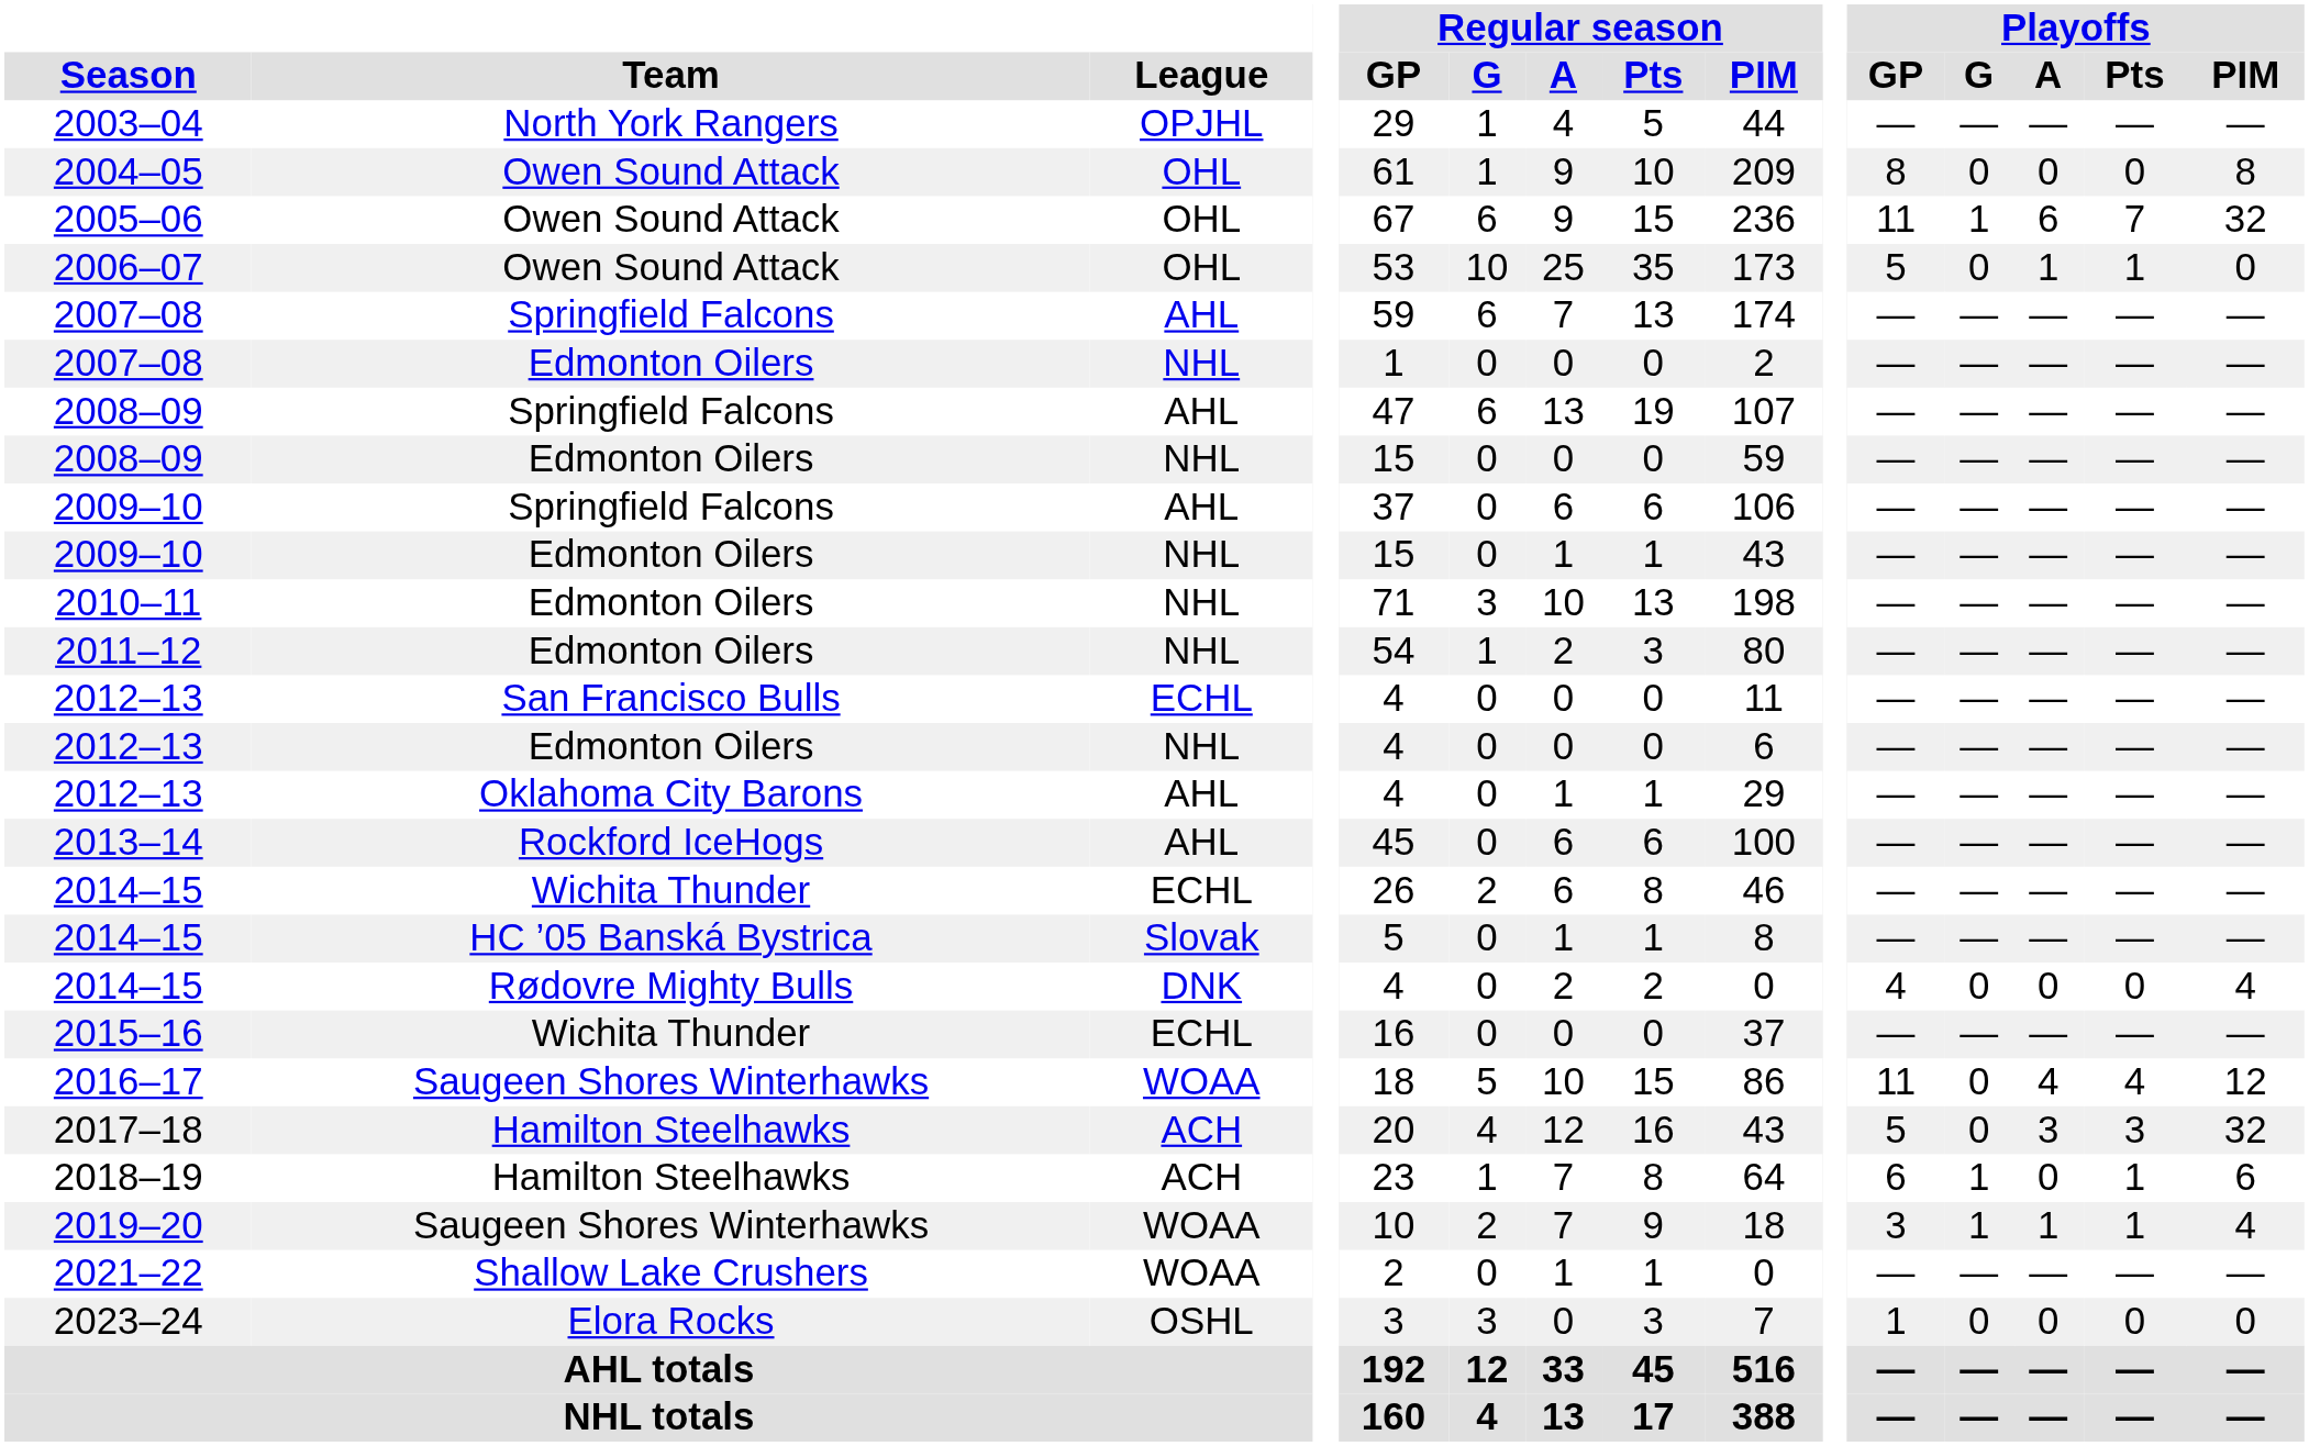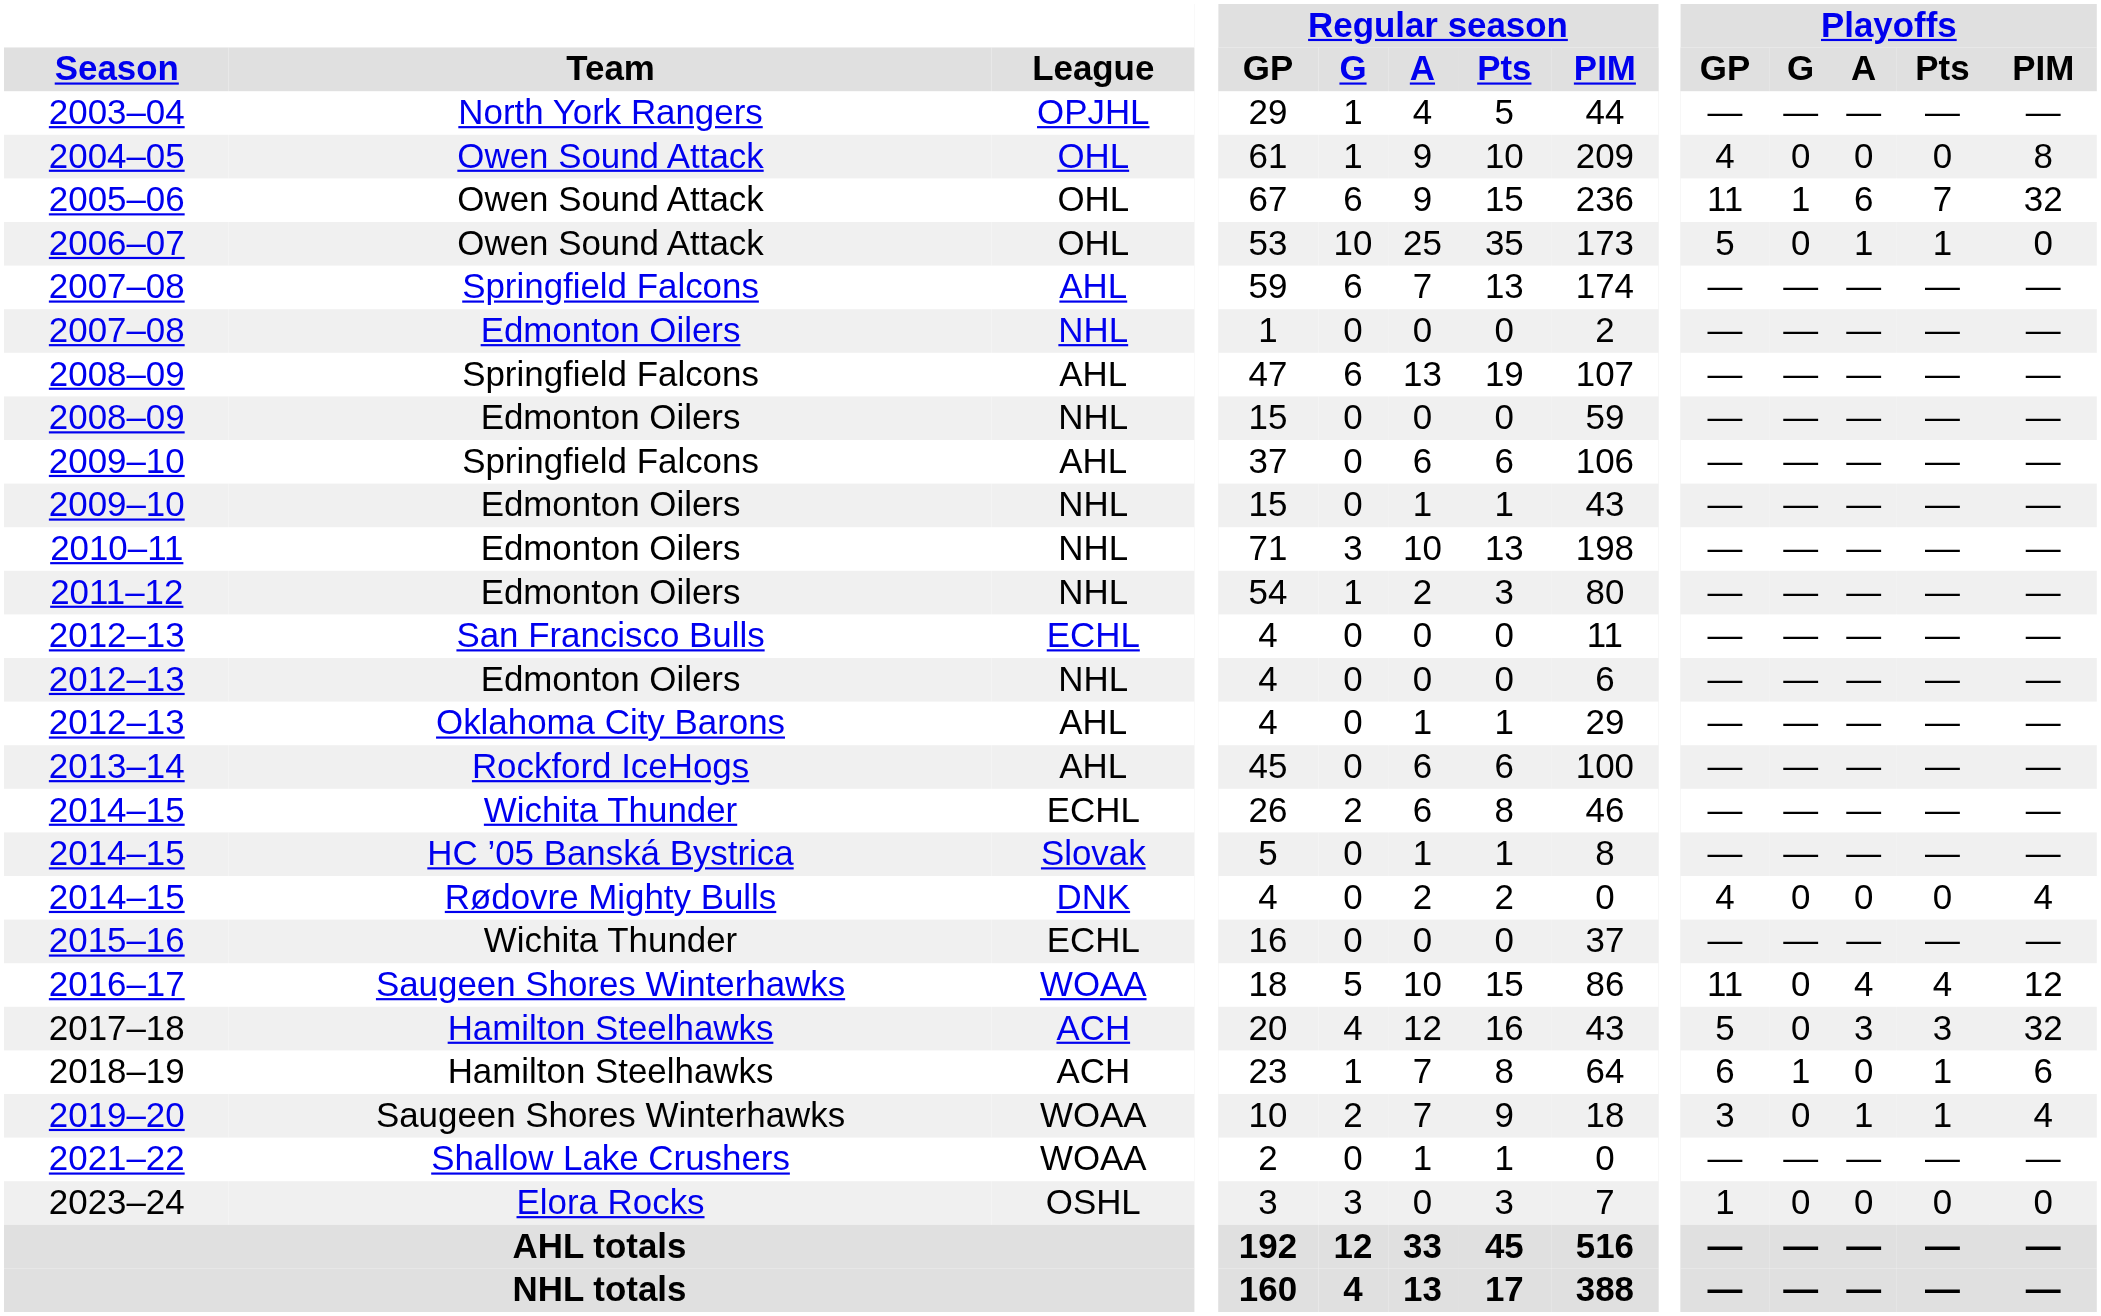 <table border="0" cellpadding="1" cellspacing="0" style="text-align:center; width:60em;">
 <tr style="background:#e0e0e0;">
 <th colspan="3"  bgcolor="#ffffff"> </th>
 <th rowspan="99" bgcolor="#ffffff"> </th>
 <th colspan="5"><a href='#'>Regular season</a></th>
 <th rowspan="99" bgcolor="#ffffff"> </th>
 <th colspan="5"><a href='#'>Playoffs</a></th>
 </tr>
 <tr style="background:#e0e0e0;">
 <th><a href='#'>Season</a></th>
 <th>Team</th>
 <th>League</th>
 <th>GP</th>
 <th><a href='#'>G</a></th>
 <th><a href='#'>A</a></th>
 <th><a href='#'>Pts</a></th>
 <th><a href='#'>PIM</a></th>
 <th>GP</th>
 <th>G</th>
 <th>A</th>
 <th>Pts</th>
 <th>PIM</th>
 </tr>
 <tr>
 <td><a href='#'>2003–04</a></td>
 <td><a href='#'>North York Rangers</a></td>
 <td><a href='#'>OPJHL</a></td>
 <td>29</td>
 <td>1</td>
 <td>4</td>
 <td>5</td>
 <td>44</td>
 <td>—</td>
 <td>—</td>
 <td>—</td>
 <td>—</td>
 <td>—</td>
 </tr>
 <tr style="background:#f0f0f0;">
 <td><a href='#'>2004–05</a></td>
 <td><a href='#'>Owen Sound Attack</a></td>
 <td><a href='#'>OHL</a></td>
 <td>61</td>
 <td>1</td>
 <td>9</td>
 <td>10</td>
 <td>209</td>
-<td>8</td>
+<td>4</td>
 <td>0</td>
 <td>0</td>
 <td>0</td>
 <td>8</td>
 </tr>
 <tr>
 <td><a href='#'>2005–06</a></td>
 <td>Owen Sound Attack</td>
 <td>OHL</td>
 <td>67</td>
 <td>6</td>
 <td>9</td>
 <td>15</td>
 <td>236</td>
 <td>11</td>
 <td>1</td>
 <td>6</td>
 <td>7</td>
 <td>32</td>
 </tr>
 <tr style="background:#f0f0f0;">
 <td><a href='#'>2006–07</a></td>
 <td>Owen Sound Attack</td>
 <td>OHL</td>
 <td>53</td>
 <td>10</td>
 <td>25</td>
 <td>35</td>
 <td>173</td>
 <td>5</td>
 <td>0</td>
 <td>1</td>
 <td>1</td>
 <td>0</td>
 </tr>
 <tr>
 <td><a href='#'>2007–08</a></td>
 <td><a href='#'>Springfield Falcons</a></td>
 <td><a href='#'>AHL</a></td>
 <td>59</td>
 <td>6</td>
 <td>7</td>
 <td>13</td>
 <td>174</td>
 <td>—</td>
 <td>—</td>
 <td>—</td>
 <td>—</td>
 <td>—</td>
 </tr>
 <tr style="background:#f0f0f0;">
 <td><a href='#'>2007–08</a></td>
 <td><a href='#'>Edmonton Oilers</a></td>
 <td><a href='#'>NHL</a></td>
 <td>1</td>
 <td>0</td>
 <td>0</td>
 <td>0</td>
 <td>2</td>
 <td>—</td>
 <td>—</td>
 <td>—</td>
 <td>—</td>
 <td>—</td>
 </tr>
 <tr>
 <td><a href='#'>2008–09</a></td>
 <td>Springfield Falcons</td>
 <td>AHL</td>
 <td>47</td>
 <td>6</td>
 <td>13</td>
 <td>19</td>
 <td>107</td>
 <td>—</td>
 <td>—</td>
 <td>—</td>
 <td>—</td>
 <td>—</td>
 </tr>
 <tr style="background:#f0f0f0;">
 <td><a href='#'>2008–09</a></td>
 <td>Edmonton Oilers</td>
 <td>NHL</td>
 <td>15</td>
 <td>0</td>
 <td>0</td>
 <td>0</td>
 <td>59</td>
 <td>—</td>
 <td>—</td>
 <td>—</td>
 <td>—</td>
 <td>—</td>
 </tr>
 <tr>
 <td><a href='#'>2009–10</a></td>
 <td>Springfield Falcons</td>
 <td>AHL</td>
 <td>37</td>
 <td>0</td>
 <td>6</td>
 <td>6</td>
 <td>106</td>
 <td>—</td>
 <td>—</td>
 <td>—</td>
 <td>—</td>
 <td>—</td>
 </tr>
 <tr style="background:#f0f0f0;">
 <td><a href='#'>2009–10</a></td>
 <td>Edmonton Oilers</td>
 <td>NHL</td>
 <td>15</td>
 <td>0</td>
 <td>1</td>
 <td>1</td>
 <td>43</td>
 <td>—</td>
 <td>—</td>
 <td>—</td>
 <td>—</td>
 <td>—</td>
 </tr>
 <tr>
 <td><a href='#'>2010–11</a></td>
 <td>Edmonton Oilers</td>
 <td>NHL</td>
 <td>71</td>
 <td>3</td>
 <td>10</td>
 <td>13</td>
 <td>198</td>
 <td>—</td>
 <td>—</td>
 <td>—</td>
 <td>—</td>
 <td>—</td>
 </tr>
 <tr style="background:#f0f0f0;">
 <td><a href='#'>2011–12</a></td>
 <td>Edmonton Oilers</td>
 <td>NHL</td>
 <td>54</td>
 <td>1</td>
 <td>2</td>
 <td>3</td>
 <td>80</td>
 <td>—</td>
 <td>—</td>
 <td>—</td>
 <td>—</td>
 <td>—</td>
 </tr>
 <tr>
 <td><a href='#'>2012–13</a></td>
 <td><a href='#'>San Francisco Bulls</a></td>
 <td><a href='#'>ECHL</a></td>
 <td>4</td>
 <td>0</td>
 <td>0</td>
 <td>0</td>
 <td>11</td>
 <td>—</td>
 <td>—</td>
 <td>—</td>
 <td>—</td>
 <td>—</td>
 </tr>
 <tr style="background:#f0f0f0;">
 <td><a href='#'>2012–13</a></td>
 <td>Edmonton Oilers</td>
 <td>NHL</td>
 <td>4</td>
 <td>0</td>
 <td>0</td>
 <td>0</td>
 <td>6</td>
 <td>—</td>
 <td>—</td>
 <td>—</td>
 <td>—</td>
 <td>—</td>
 </tr>
 <tr>
 <td><a href='#'>2012–13</a></td>
 <td><a href='#'>Oklahoma City Barons</a></td>
 <td>AHL</td>
 <td>4</td>
 <td>0</td>
 <td>1</td>
 <td>1</td>
 <td>29</td>
 <td>—</td>
 <td>—</td>
 <td>—</td>
 <td>—</td>
 <td>—</td>
 </tr>
 <tr style="background:#f0f0f0;">
 <td><a href='#'>2013–14</a></td>
 <td><a href='#'>Rockford IceHogs</a></td>
 <td>AHL</td>
 <td>45</td>
 <td>0</td>
 <td>6</td>
 <td>6</td>
 <td>100</td>
 <td>—</td>
 <td>—</td>
 <td>—</td>
 <td>—</td>
 <td>—</td>
 </tr>
 <tr>
 <td><a href='#'>2014–15</a></td>
 <td><a href='#'>Wichita Thunder</a></td>
 <td>ECHL</td>
 <td>26</td>
 <td>2</td>
 <td>6</td>
 <td>8</td>
 <td>46</td>
 <td>—</td>
 <td>—</td>
 <td>—</td>
 <td>—</td>
 <td>—</td>
 </tr>
 <tr style="background:#f0f0f0;">
 <td><a href='#'>2014–15</a></td>
 <td><a href='#'>HC ’05 Banská Bystrica</a></td>
 <td><a href='#'>Slovak</a></td>
 <td>5</td>
 <td>0</td>
 <td>1</td>
 <td>1</td>
 <td>8</td>
 <td>—</td>
 <td>—</td>
 <td>—</td>
 <td>—</td>
 <td>—</td>
 </tr>
 <tr>
 <td><a href='#'>2014–15</a></td>
 <td><a href='#'>Rødovre Mighty Bulls</a></td>
 <td><a href='#'>DNK</a></td>
 <td>4</td>
 <td>0</td>
 <td>2</td>
 <td>2</td>
 <td>0</td>
 <td>4</td>
 <td>0</td>
 <td>0</td>
 <td>0</td>
 <td>4</td>
 </tr>
 <tr style="background:#f0f0f0;">
 <td><a href='#'>2015–16</a></td>
 <td>Wichita Thunder</td>
 <td>ECHL</td>
 <td>16</td>
 <td>0</td>
 <td>0</td>
 <td>0</td>
 <td>37</td>
 <td>—</td>
 <td>—</td>
 <td>—</td>
 <td>—</td>
 <td>—</td>
 </tr>
 <tr>
 <td><a href='#'>2016–17</a></td>
 <td><a href='#'>Saugeen Shores Winterhawks</a></td>
 <td><a href='#'>WOAA</a></td>
 <td>18</td>
 <td>5</td>
 <td>10</td>
 <td>15</td>
 <td>86</td>
 <td>11</td>
 <td>0</td>
 <td>4</td>
 <td>4</td>
 <td>12</td>
 </tr>
 <tr style="background:#f0f0f0;">
 <td>2017–18</td>
 <td><a href='#'>Hamilton Steelhawks</a></td>
 <td><a href='#'>ACH</a></td>
 <td>20</td>
 <td>4</td>
 <td>12</td>
 <td>16</td>
 <td>43</td>
 <td>5</td>
 <td>0</td>
 <td>3</td>
 <td>3</td>
 <td>32</td>
 </tr>
 <tr>
 <td>2018–19</td>
 <td>Hamilton Steelhawks</td>
 <td>ACH</td>
 <td>23</td>
 <td>1</td>
 <td>7</td>
 <td>8</td>
 <td>64</td>
 <td>6</td>
 <td>1</td>
 <td>0</td>
 <td>1</td>
 <td>6</td>
 </tr>
 <tr style="background:#f0f0f0;">
 <td><a href='#'>2019–20</a></td>
 <td>Saugeen Shores Winterhawks</td>
 <td>WOAA</td>
 <td>10</td>
 <td>2</td>
 <td>7</td>
 <td>9</td>
 <td>18</td>
 <td>3</td>
-<td>1</td>
+<td>0</td>
 <td>1</td>
 <td>1</td>
 <td>4</td>
 </tr>
 <tr>
 <td><a href='#'>2021–22</a></td>
 <td><a href='#'>Shallow Lake Crushers</a></td>
 <td>WOAA</td>
 <td>2</td>
 <td>0</td>
 <td>1</td>
 <td>1</td>
 <td>0</td>
 <td>—</td>
 <td>—</td>
 <td>—</td>
 <td>—</td>
 <td>—</td>
 </tr>
 <tr style="background:#f0f0f0;">
 <td>2023–24</td>
 <td><a href='#'>Elora Rocks</a></td>
 <td>OSHL</td>
 <td>3</td>
 <td>3</td>
 <td>0</td>
 <td>3</td>
 <td>7</td>
 <td>1</td>
 <td>0</td>
 <td>0</td>
 <td>0</td>
 <td>0</td>
 </tr>
 <tr style="background:#e0e0e0;">
 <th colspan="3">AHL totals</th>
 <th>192</th>
 <th>12</th>
 <th>33</th>
 <th>45</th>
 <th>516</th>
 <th>—</th>
 <th>—</th>
 <th>—</th>
 <th>—</th>
 <th>—</th>
 </tr>
 <tr style="background:#e0e0e0;">
 <th colspan="3">NHL totals</th>
 <th>160</th>
 <th>4</th>
 <th>13</th>
 <th>17</th>
 <th>388</th>
 <th>—</th>
 <th>—</th>
 <th>—</th>
 <th>—</th>
 <th>—</th>
 </tr>
 </table>
